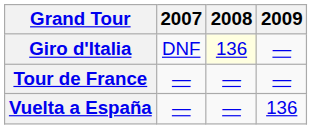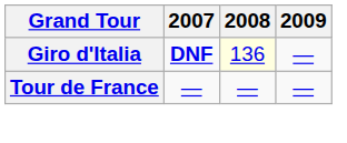 <table class="wikitable plainrowheaders">
 <tr>
 <th scope="col"><a href='#'>Grand Tour</a></th>
 <th scope="col">2007</th>
 <th scope="col">2008</th>
 <th scope="col">2009</th>
 </tr>
 <tr style="text-align:center;">
 <th scope="row"> <a href='#'>Giro d'Italia</a></th>
-<td><a href='#'>DNF</a></td>
+<td><strong><a href='#'>DNF</a></strong></td>
 <td style="background: lightyellow;"><a href='#'>136</a></td>
 <td><a href='#'>—</a></td>
 </tr>
 <tr style="text-align:center;">
 <th scope="row"> <a href='#'>Tour de France</a></th>
 <td><a href='#'>—</a></td>
 <td><a href='#'>—</a></td>
 <td><a href='#'>—</a></td>
 </tr>
-<tr style="text-align:center;">
-<th scope="row"> <a href='#'>Vuelta a España</a></th>
-<td><a href='#'>—</a></td>
-<td><a href='#'>—</a></td>
-<td><a href='#'>136</a></td>
-</tr>
 </table>
